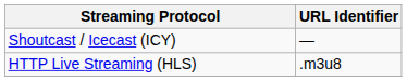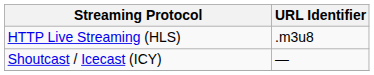 <table class="wikitable sortable">
 <tr>
 <th scope="col" style="width: 300px;">Streaming Protocol</th>
 <th scope="col">URL Identifier</th>
 </tr>
 <tr>
+<td><a href='#'>HTTP Live Streaming</a> (HLS)</td>
+<td>.m3u8</td>
+</tr>
+<tr>
 <td><a href='#'>Shoutcast</a> / <a href='#'>Icecast</a> (ICY)</td>
 <td>—</td>
 </tr>
 <tr>
-<td><a href='#'>HTTP Live Streaming</a> (HLS)</td>
-<td>.m3u8</td>
-</tr>
-<tr>
 </tr>
 </table>
